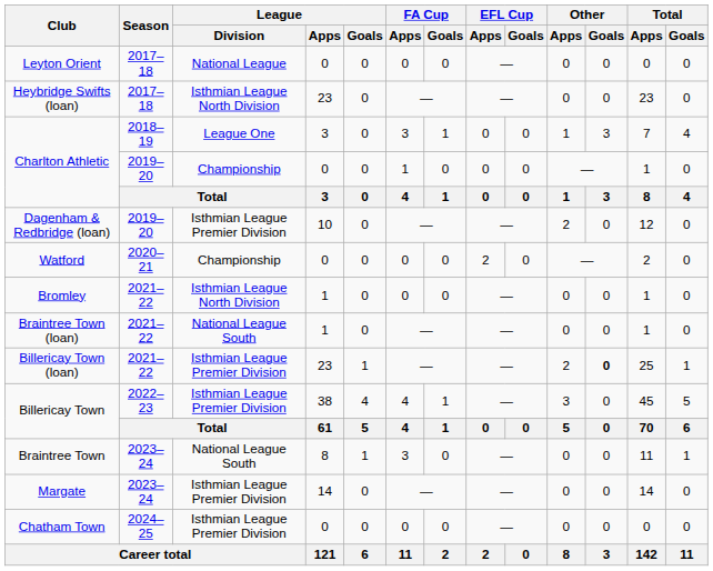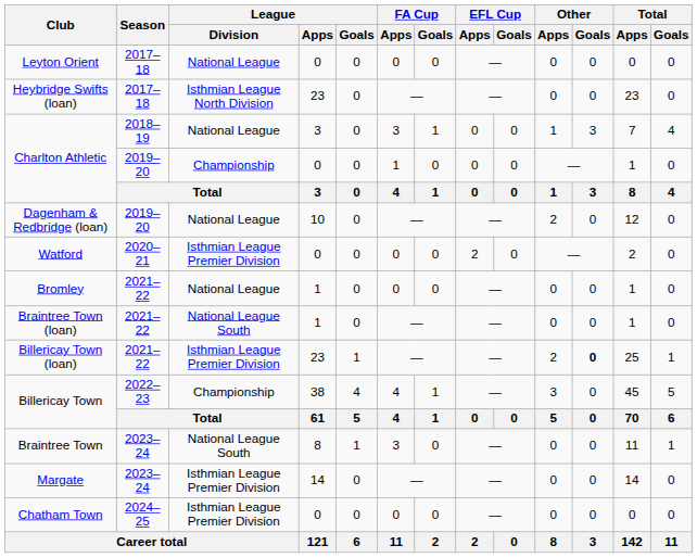 <table class="wikitable" style="text-align: center;">
 <tr>
 <th rowspan="2">Club</th>
 <th rowspan="2">Season</th>
 <th colspan="3">League</th>
 <th colspan="2"><a href='#'>FA Cup</a></th>
 <th colspan="2"><a href='#'>EFL Cup</a></th>
 <th colspan="2">Other</th>
 <th colspan="2">Total</th>
 </tr>
 <tr>
 <th>Division</th>
 <th>Apps</th>
 <th>Goals</th>
 <th>Apps</th>
 <th>Goals</th>
 <th>Apps</th>
 <th>Goals</th>
 <th>Apps</th>
 <th>Goals</th>
 <th>Apps</th>
 <th>Goals</th>
 </tr>
 <tr>
 <td><a href='#'>Leyton Orient</a></td>
 <td><a href='#'>2017–18</a></td>
 <td><a href='#'>National League</a></td>
 <td>0</td>
 <td>0</td>
 <td>0</td>
 <td>0</td>
 <td colspan="2">—</td>
 <td>0</td>
 <td>0</td>
 <td>0</td>
 <td>0</td>
 </tr>
 <tr>
 <td><a href='#'>Heybridge Swifts</a> (loan)</td>
 <td><a href='#'>2017–18</a></td>
 <td><a href='#'>Isthmian League North Division</a></td>
 <td>23</td>
 <td>0</td>
 <td colspan="2">—</td>
 <td colspan="2">—</td>
 <td>0</td>
 <td>0</td>
 <td>23</td>
 <td>0</td>
 </tr>
 <tr>
 <td rowspan="3"><a href='#'>Charlton Athletic</a></td>
 <td><a href='#'>2018–19</a></td>
-<td><a href='#'>League One</a></td>
+<td>National League</td>
 <td>3</td>
 <td>0</td>
 <td>3</td>
 <td>1</td>
 <td>0</td>
 <td>0</td>
 <td>1</td>
 <td>3</td>
 <td>7</td>
 <td>4</td>
 </tr>
 <tr>
 <td><a href='#'>2019–20</a></td>
 <td><a href='#'>Championship</a></td>
 <td>0</td>
 <td>0</td>
 <td>1</td>
 <td>0</td>
 <td>0</td>
 <td>0</td>
 <td colspan="2">—</td>
 <td>1</td>
 <td>0</td>
 </tr>
 <tr>
 <th colspan="2">Total</th>
 <th>3</th>
 <th>0</th>
 <th>4</th>
 <th>1</th>
 <th>0</th>
 <th>0</th>
 <th>1</th>
 <th>3</th>
 <th>8</th>
 <th>4</th>
 </tr>
 <tr>
 <td><a href='#'>Dagenham & Redbridge</a> (loan)</td>
 <td><a href='#'>2019–20</a></td>
-<td>Isthmian League Premier Division</td>
+<td>National League</td>
 <td>10</td>
 <td>0</td>
 <td colspan="2">—</td>
 <td colspan="2">—</td>
 <td>2</td>
 <td>0</td>
 <td>12</td>
 <td>0</td>
 </tr>
 <tr>
 <td><a href='#'>Watford</a></td>
 <td><a href='#'>2020–21</a></td>
-<td>Championship</td>
+<td><a href='#'>Isthmian League Premier Division</a></td>
 <td>0</td>
 <td>0</td>
 <td>0</td>
 <td>0</td>
 <td>2</td>
 <td>0</td>
 <td colspan="2">—</td>
 <td>2</td>
 <td>0</td>
 </tr>
 <tr>
 <td><a href='#'>Bromley</a></td>
 <td><a href='#'>2021–22</a></td>
-<td><a href='#'>Isthmian League North Division</a></td>
+<td>National League</td>
 <td>1</td>
 <td>0</td>
 <td>0</td>
 <td>0</td>
 <td colspan="2">—</td>
 <td>0</td>
 <td>0</td>
 <td>1</td>
 <td>0</td>
 </tr>
 <tr>
 <td><a href='#'>Braintree Town</a> (loan)</td>
 <td><a href='#'>2021–22</a></td>
 <td><a href='#'>National League South</a></td>
 <td>1</td>
 <td>0</td>
 <td colspan="2">—</td>
 <td colspan="2">—</td>
 <td>0</td>
 <td>0</td>
 <td>1</td>
 <td>0</td>
 </tr>
 <tr>
 <td><a href='#'>Billericay Town</a> (loan)</td>
 <td><a href='#'>2021–22</a></td>
 <td><a href='#'>Isthmian League Premier Division</a></td>
 <td>23</td>
 <td>1</td>
 <td colspan="2">—</td>
 <td colspan="2">—</td>
 <td>2</td>
 <td><strong>0</strong></td>
 <td>25</td>
 <td>1</td>
 </tr>
 <tr>
 <td rowspan="2">Billericay Town</td>
 <td><a href='#'>2022–23</a></td>
-<td><a href='#'>Isthmian League Premier Division</a></td>
+<td>Championship</td>
 <td>38</td>
 <td>4</td>
 <td>4</td>
 <td>1</td>
 <td colspan="2">—</td>
 <td>3</td>
 <td>0</td>
 <td>45</td>
 <td>5</td>
 </tr>
 <tr>
 <th colspan="2">Total</th>
 <th>61</th>
 <th>5</th>
 <th>4</th>
 <th>1</th>
 <th>0</th>
 <th>0</th>
 <th>5</th>
 <th>0</th>
 <th>70</th>
 <th>6</th>
 </tr>
 <tr>
 <td>Braintree Town</td>
 <td><a href='#'>2023–24</a></td>
 <td>National League South</td>
 <td>8</td>
 <td>1</td>
 <td>3</td>
 <td>0</td>
 <td colspan="2">—</td>
 <td>0</td>
 <td>0</td>
 <td>11</td>
 <td>1</td>
 </tr>
 <tr>
 <td><a href='#'>Margate</a></td>
 <td><a href='#'>2023–24</a></td>
 <td>Isthmian League Premier Division</td>
 <td>14</td>
 <td>0</td>
 <td colspan="2">—</td>
 <td colspan="2">—</td>
 <td>0</td>
 <td>0</td>
 <td>14</td>
 <td>0</td>
 </tr>
 <tr>
 <td><a href='#'>Chatham Town</a></td>
 <td><a href='#'>2024–25</a></td>
 <td>Isthmian League Premier Division</td>
 <td>0</td>
 <td>0</td>
 <td>0</td>
 <td>0</td>
 <td colspan="2">—</td>
 <td>0</td>
 <td>0</td>
 <td>0</td>
 <td>0</td>
 </tr>
 <tr>
 <th colspan="3">Career total</th>
 <th>121</th>
 <th>6</th>
 <th>11</th>
 <th>2</th>
 <th>2</th>
 <th>0</th>
 <th>8</th>
 <th>3</th>
 <th>142</th>
 <th>11</th>
 </tr>
 </table>
